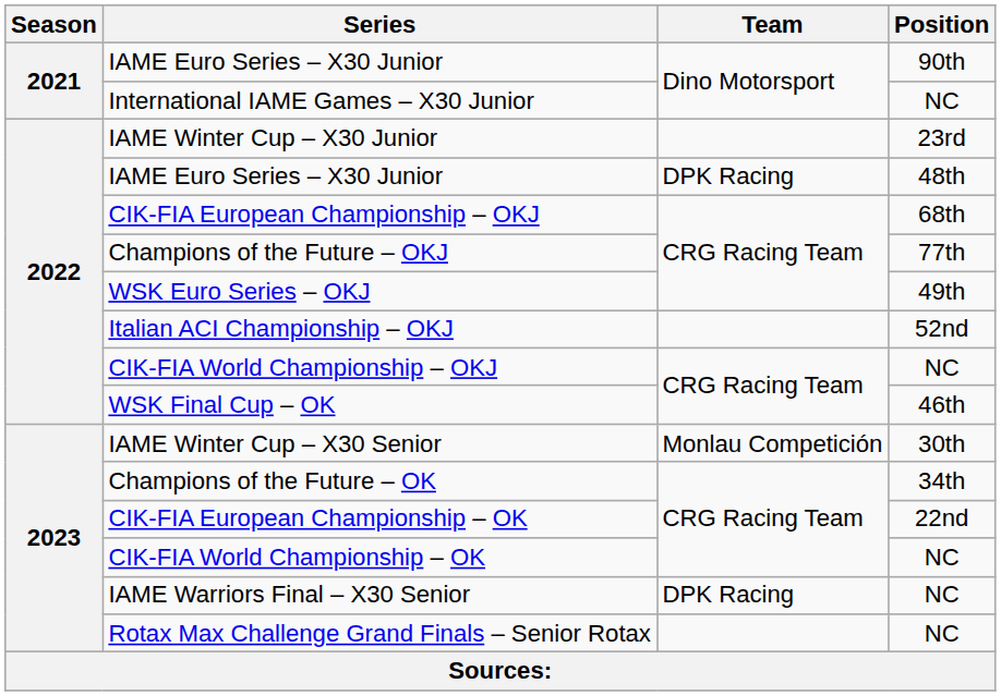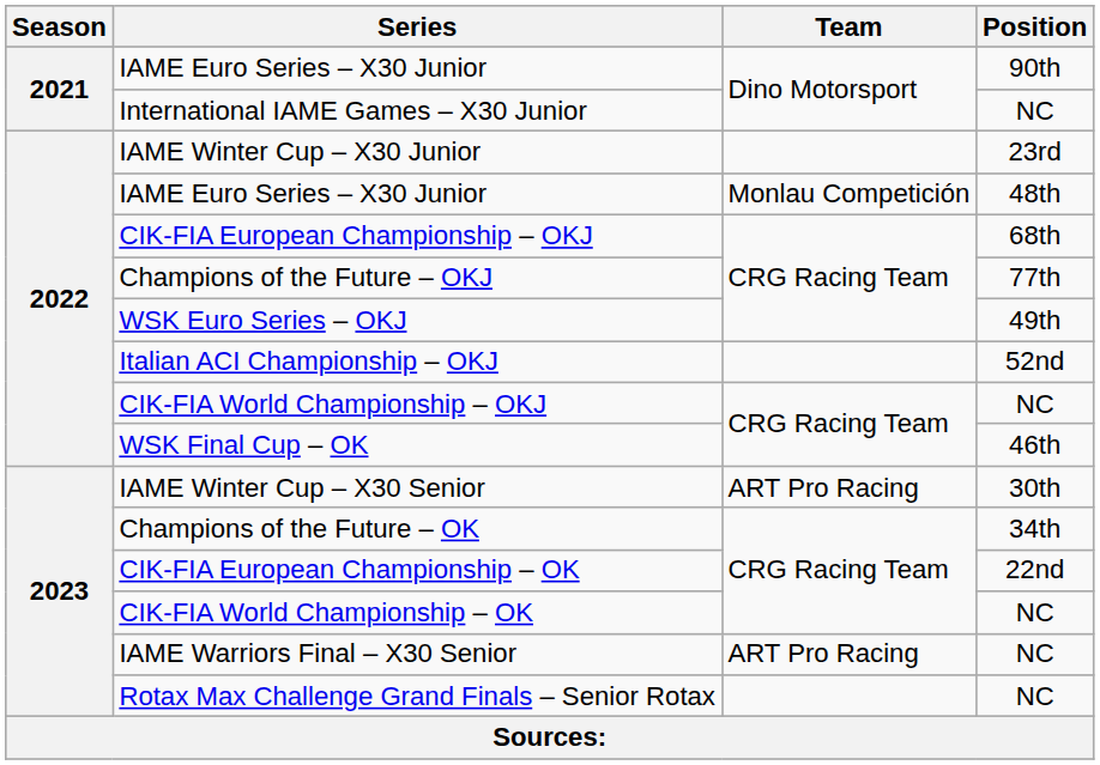 <table class="wikitable" style="font-size: 85%; text-align:center">
 <tr>
 <th>Season</th>
 <th>Series</th>
 <th>Team</th>
 <th>Position</th>
 </tr>
 <tr>
 <th rowspan="2">2021</th>
 <td align="left">IAME Euro Series – X30 Junior</td>
 <td rowspan="2" align="left">Dino Motorsport</td>
 <td>90th</td>
 </tr>
 <tr>
 <td align="left">International IAME Games – X30 Junior</td>
 <td>NC</td>
 </tr>
 <tr>
 <th rowspan="8">2022</th>
 <td align="left">IAME Winter Cup – X30 Junior</td>
 <td></td>
 <td>23rd</td>
 </tr>
 <tr>
 <td align="left">IAME Euro Series – X30 Junior</td>
-<td align="left">DPK Racing</td>
+<td align="left">Monlau Competición</td>
 <td>48th</td>
 </tr>
 <tr>
 <td align="left"><a href='#'>CIK-FIA European Championship</a> – <a href='#'>OKJ</a></td>
 <td rowspan="3"  align="left">CRG Racing Team</td>
 <td>68th</td>
 </tr>
 <tr>
 <td align="left">Champions of the Future – <a href='#'>OKJ</a></td>
 <td>77th</td>
 </tr>
 <tr>
 <td align="left"><a href='#'>WSK Euro Series</a> – <a href='#'>OKJ</a></td>
 <td>49th</td>
 </tr>
 <tr>
 <td align="left"><a href='#'>Italian ACI Championship</a> – <a href='#'>OKJ</a></td>
 <td></td>
 <td>52nd</td>
 </tr>
 <tr>
 <td align="left"><a href='#'>CIK-FIA World Championship</a> – <a href='#'>OKJ</a></td>
 <td rowspan="2"  align="left">CRG Racing Team</td>
 <td>NC</td>
 </tr>
 <tr>
 <td align="left"><a href='#'>WSK Final Cup</a> – <a href='#'>OK</a></td>
 <td>46th</td>
 </tr>
 <tr>
 <th rowspan="6">2023</th>
 <td align="left">IAME Winter Cup – X30 Senior</td>
-<td align="left">Monlau Competición</td>
+<td align="left">ART Pro Racing</td>
 <td>30th</td>
 </tr>
 <tr>
 <td align="left">Champions of the Future – <a href='#'>OK</a></td>
 <td rowspan="3"  align="left">CRG Racing Team</td>
 <td>34th</td>
 </tr>
 <tr>
 <td align="left"><a href='#'>CIK-FIA European Championship</a> – <a href='#'>OK</a></td>
 <td>22nd</td>
 </tr>
 <tr>
 <td align="left"><a href='#'>CIK-FIA World Championship</a> – <a href='#'>OK</a></td>
 <td>NC</td>
 </tr>
 <tr>
 <td align="left">IAME Warriors Final – X30 Senior</td>
-<td align="left">DPK Racing</td>
+<td align="left">ART Pro Racing</td>
 <td>NC</td>
 </tr>
 <tr>
 <td align="left"><a href='#'>Rotax Max Challenge Grand Finals</a> – Senior Rotax</td>
 <td></td>
 <td>NC</td>
 </tr>
 <tr>
 <th colspan="4">Sources:</th>
 </tr>
 </table>
